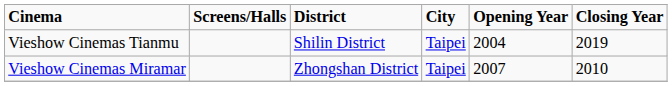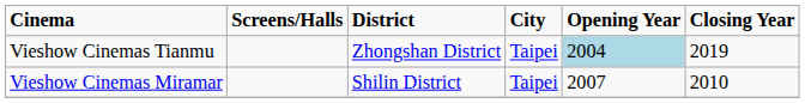 <table class="wikitable sortable" style="text-align:left">
 <tr>
 <td><strong>Cinema</strong></td>
 <td><strong>Screens/Halls</strong></td>
 <td><strong>District</strong></td>
 <td><strong>City</strong></td>
 <td><strong>Opening Year</strong></td>
 <td><strong>Closing Year</strong></td>
 </tr>
 <tr>
 <td>Vieshow Cinemas Tianmu</td>
 <td></td>
-<td><a href='#'>Shilin District</a></td>
+<td><a href='#'>Zhongshan District</a></td>
 <td><a href='#'>Taipei</a></td>
-<td>2004</td>
+<td style="background: lightblue;">2004</td>
 <td>2019</td>
 </tr>
 <tr>
 <td><a href='#'>Vieshow Cinemas Miramar</a></td>
 <td></td>
-<td><a href='#'>Zhongshan District</a></td>
+<td><a href='#'>Shilin District</a></td>
 <td><a href='#'>Taipei</a></td>
 <td>2007</td>
 <td>2010</td>
 </tr>
 <tr>
 </tr>
 </table>
